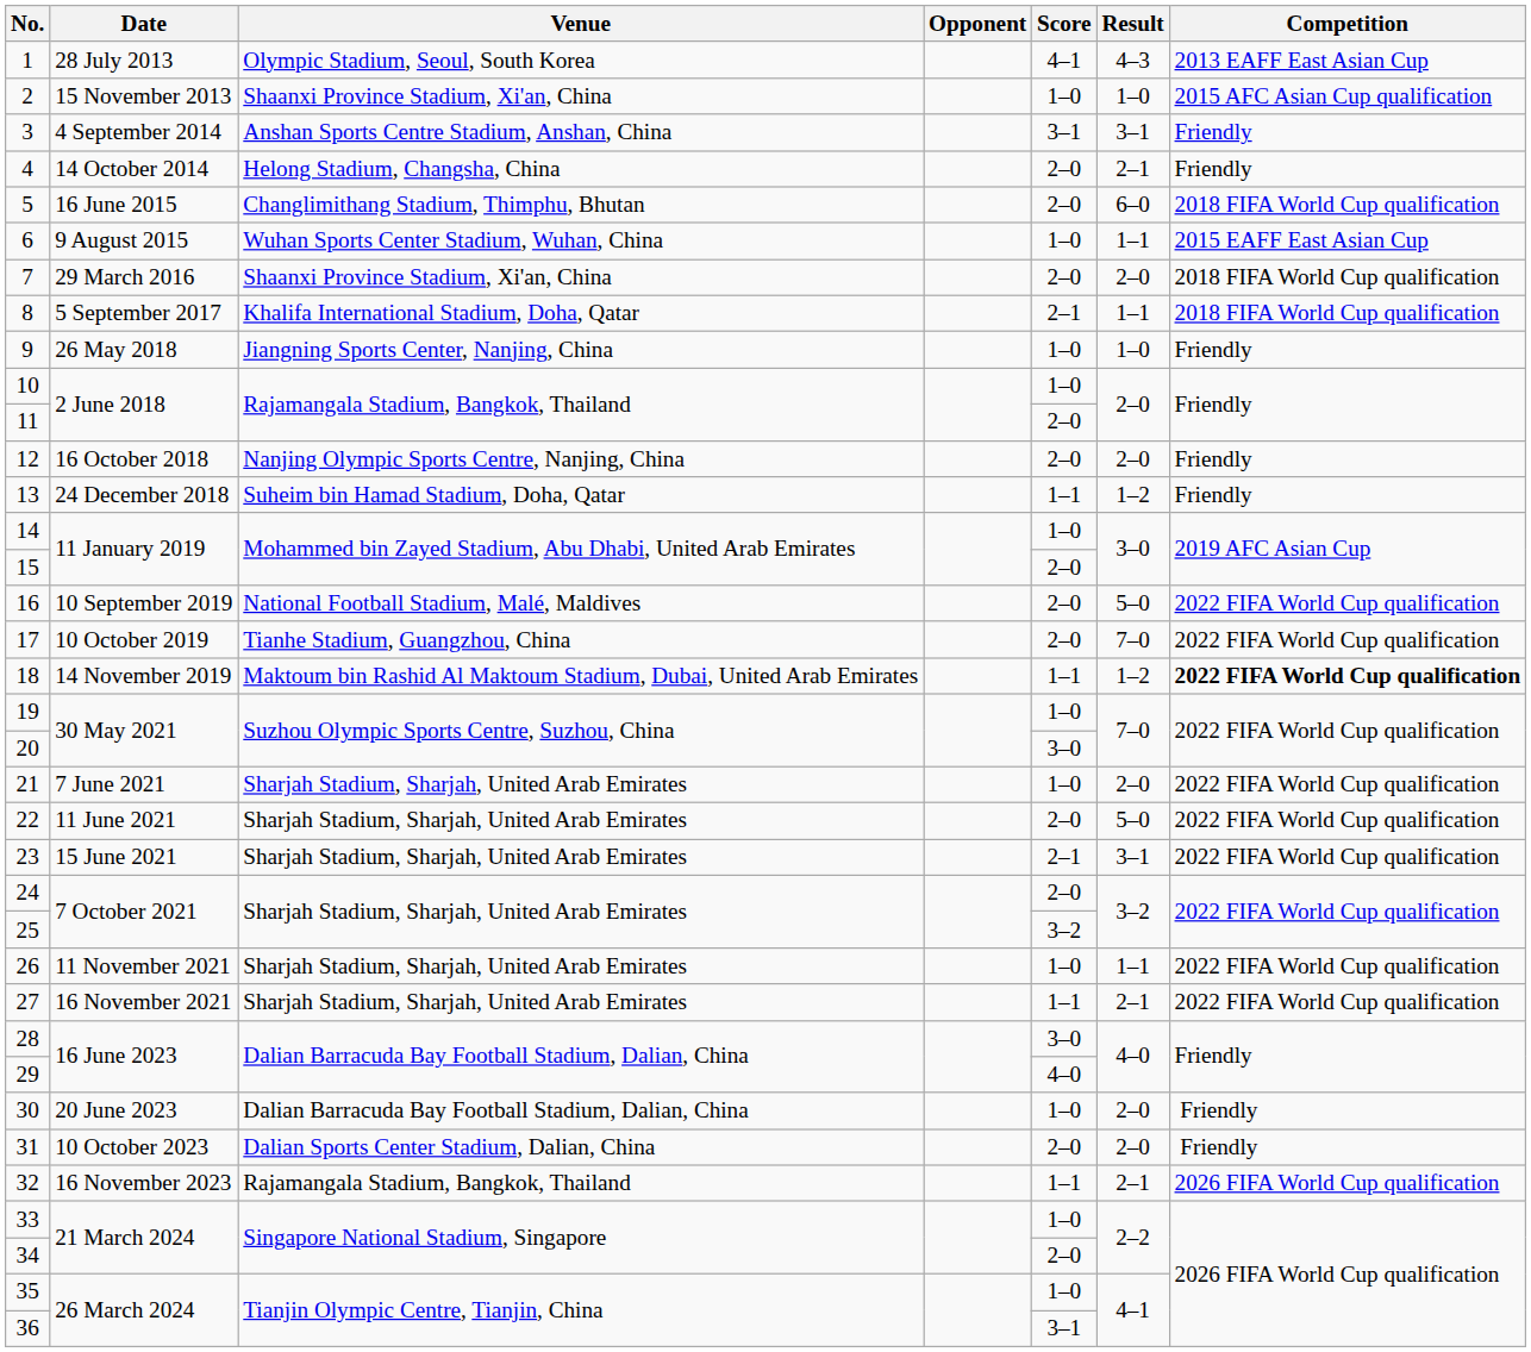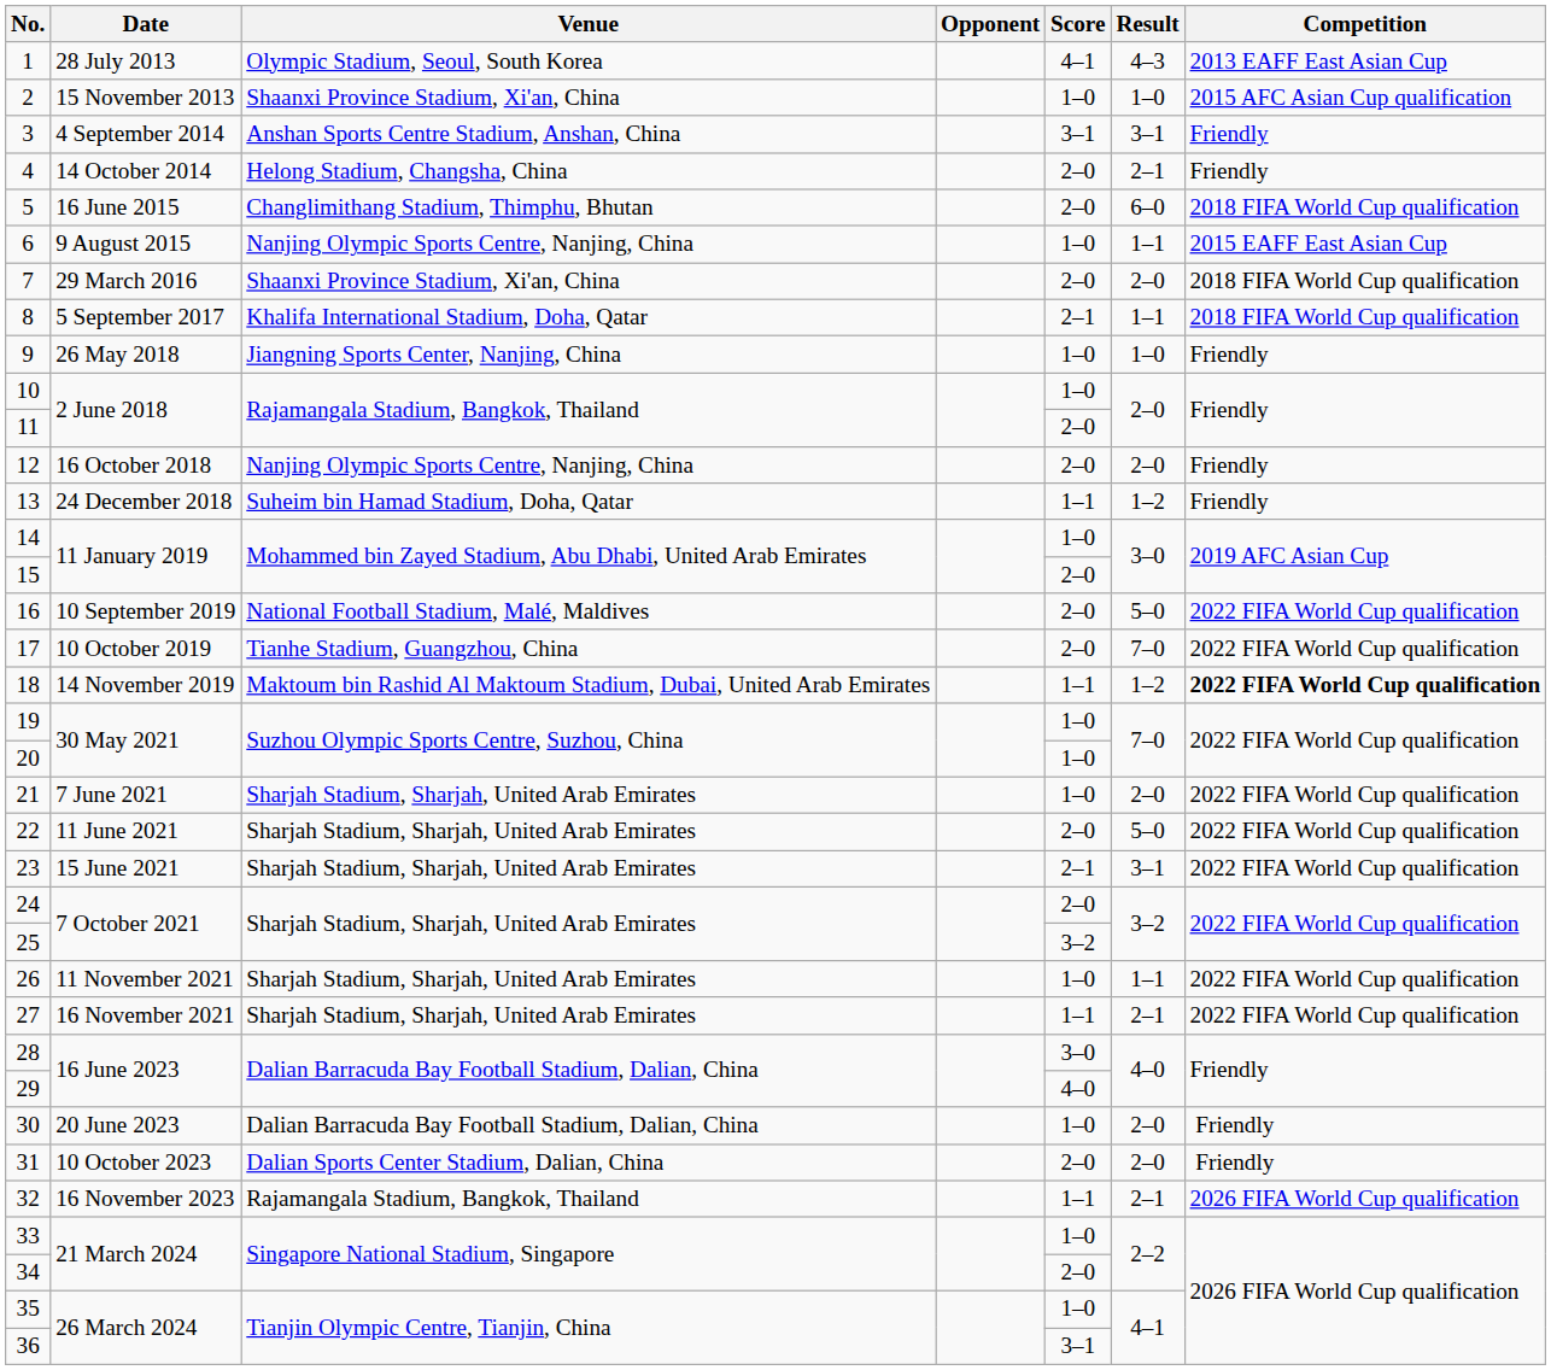 <table class="wikitable sortable">
 <tr>
 <th scope="col">No.</th>
 <th scope="col">Date</th>
 <th scope="col">Venue</th>
 <th scope="col">Opponent</th>
 <th scope="col">Score</th>
 <th scope="col">Result</th>
 <th scope="col">Competition</th>
 </tr>
 <tr>
 <td align="center">1</td>
 <td>28 July 2013</td>
 <td><a href='#'>Olympic Stadium</a>, <a href='#'>Seoul</a>, South Korea</td>
 <td></td>
 <td align="center">4–1</td>
 <td align="center">4–3</td>
 <td><a href='#'>2013 EAFF East Asian Cup</a></td>
 </tr>
 <tr>
 <td align="center">2</td>
 <td>15 November 2013</td>
 <td><a href='#'>Shaanxi Province Stadium</a>, <a href='#'>Xi'an</a>, China</td>
 <td></td>
 <td align="center">1–0</td>
 <td align="center">1–0</td>
 <td><a href='#'>2015 AFC Asian Cup qualification</a></td>
 </tr>
 <tr>
 <td align="center">3</td>
 <td>4 September 2014</td>
 <td><a href='#'>Anshan Sports Centre Stadium</a>, <a href='#'>Anshan</a>, China</td>
 <td></td>
 <td align="center">3–1</td>
 <td align="center">3–1</td>
 <td><a href='#'>Friendly</a></td>
 </tr>
 <tr>
 <td align="center">4</td>
 <td>14 October 2014</td>
 <td><a href='#'>Helong Stadium</a>, <a href='#'>Changsha</a>, China</td>
 <td></td>
 <td align="center">2–0</td>
 <td align="center">2–1</td>
 <td>Friendly</td>
 </tr>
 <tr>
 <td align="center">5</td>
 <td>16 June 2015</td>
 <td><a href='#'>Changlimithang Stadium</a>, <a href='#'>Thimphu</a>, Bhutan</td>
 <td></td>
 <td align="center">2–0</td>
 <td align="center">6–0</td>
 <td><a href='#'>2018 FIFA World Cup qualification</a></td>
 </tr>
 <tr>
 <td align="center">6</td>
 <td>9 August 2015</td>
-<td><a href='#'>Wuhan Sports Center Stadium</a>, <a href='#'>Wuhan</a>, China</td>
+<td><a href='#'>Nanjing Olympic Sports Centre</a>, Nanjing, China</td>
 <td></td>
 <td align="center">1–0</td>
 <td align="center">1–1</td>
 <td><a href='#'>2015 EAFF East Asian Cup</a></td>
 </tr>
 <tr>
 <td align="center">7</td>
 <td>29 March 2016</td>
 <td><a href='#'>Shaanxi Province Stadium</a>, Xi'an, China</td>
 <td></td>
 <td align="center">2–0</td>
 <td align="center">2–0</td>
 <td>2018 FIFA World Cup qualification</td>
 </tr>
 <tr>
 <td align="center">8</td>
 <td>5 September 2017</td>
 <td><a href='#'>Khalifa International Stadium</a>, <a href='#'>Doha</a>, Qatar</td>
 <td></td>
 <td align="center">2–1</td>
 <td align="center">1–1</td>
 <td><a href='#'>2018 FIFA World Cup qualification</a></td>
 </tr>
 <tr>
 <td align="center">9</td>
 <td>26 May 2018</td>
 <td><a href='#'>Jiangning Sports Center</a>, <a href='#'>Nanjing</a>, China</td>
 <td></td>
 <td align="center">1–0</td>
 <td align="center">1–0</td>
 <td>Friendly</td>
 </tr>
 <tr>
 <td align="center">10</td>
 <td rowspan="2">2 June 2018</td>
 <td rowspan="2"><a href='#'>Rajamangala Stadium</a>, <a href='#'>Bangkok</a>, Thailand</td>
 <td rowspan="2"></td>
 <td align="center">1–0</td>
 <td rowspan="2" align="center">2–0</td>
 <td rowspan="2">Friendly</td>
 </tr>
 <tr>
 <td align="center">11</td>
 <td align="center">2–0</td>
 </tr>
 <tr>
 <td align="center">12</td>
 <td>16 October 2018</td>
 <td><a href='#'>Nanjing Olympic Sports Centre</a>, Nanjing, China</td>
 <td></td>
 <td align="center">2–0</td>
 <td align="center">2–0</td>
 <td>Friendly</td>
 </tr>
 <tr>
 <td align="center">13</td>
 <td>24 December 2018</td>
 <td><a href='#'>Suheim bin Hamad Stadium</a>, Doha, Qatar</td>
 <td></td>
 <td align="center">1–1</td>
 <td align="center">1–2</td>
 <td>Friendly</td>
 </tr>
 <tr>
 <td align="center">14</td>
 <td rowspan="2">11 January 2019</td>
 <td rowspan="2"><a href='#'>Mohammed bin Zayed Stadium</a>, <a href='#'>Abu Dhabi</a>, United Arab Emirates</td>
 <td rowspan="2"></td>
 <td align="center">1–0</td>
 <td rowspan="2" align="center">3–0</td>
 <td rowspan="2"><a href='#'>2019 AFC Asian Cup</a></td>
 </tr>
 <tr>
 <td align="center">15</td>
 <td align="center">2–0</td>
 </tr>
 <tr>
 <td align="center">16</td>
 <td>10 September 2019</td>
 <td><a href='#'>National Football Stadium</a>, <a href='#'>Malé</a>, Maldives</td>
 <td></td>
 <td align="center">2–0</td>
 <td align="center">5–0</td>
 <td><a href='#'>2022 FIFA World Cup qualification</a></td>
 </tr>
 <tr>
 <td align="center">17</td>
 <td>10 October 2019</td>
 <td><a href='#'>Tianhe Stadium</a>, <a href='#'>Guangzhou</a>, China</td>
 <td></td>
 <td align="center">2–0</td>
 <td align="center">7–0</td>
 <td>2022 FIFA World Cup qualification</td>
 </tr>
 <tr>
 <td align="center">18</td>
 <td>14 November 2019</td>
 <td><a href='#'>Maktoum bin Rashid Al Maktoum Stadium</a>, <a href='#'>Dubai</a>, United Arab Emirates</td>
 <td></td>
 <td align="center">1–1</td>
 <td align="center">1–2</td>
 <td><strong>2022 FIFA World Cup qualification</strong></td>
 </tr>
 <tr>
 <td align="center">19</td>
 <td rowspan="2">30 May 2021</td>
 <td rowspan="2"><a href='#'>Suzhou Olympic Sports Centre</a>, <a href='#'>Suzhou</a>, China</td>
 <td rowspan="2"></td>
 <td align="center">1–0</td>
 <td rowspan="2" align="center">7–0</td>
 <td rowspan="2">2022 FIFA World Cup qualification</td>
 </tr>
 <tr>
 <td align="center">20</td>
-<td align="center">3–0</td>
+<td align="center">1–0</td>
 </tr>
 <tr>
 <td align="center">21</td>
 <td>7 June 2021</td>
 <td><a href='#'>Sharjah Stadium</a>, <a href='#'>Sharjah</a>, United Arab Emirates</td>
 <td></td>
 <td align="center">1–0</td>
 <td align="center">2–0</td>
 <td>2022 FIFA World Cup qualification</td>
 </tr>
 <tr>
 <td align="center">22</td>
 <td>11 June 2021</td>
 <td>Sharjah Stadium, Sharjah, United Arab Emirates</td>
 <td></td>
 <td align="center">2–0</td>
 <td align="center">5–0</td>
 <td>2022 FIFA World Cup qualification</td>
 </tr>
 <tr>
 <td align="center">23</td>
 <td>15 June 2021</td>
 <td>Sharjah Stadium, Sharjah, United Arab Emirates</td>
 <td></td>
 <td align="center">2–1</td>
 <td align="center">3–1</td>
 <td>2022 FIFA World Cup qualification</td>
 </tr>
 <tr>
 <td align="center">24</td>
 <td rowspan="2">7 October 2021</td>
 <td rowspan="2">Sharjah Stadium, Sharjah, United Arab Emirates</td>
 <td rowspan="2"></td>
 <td align="center">2–0</td>
 <td rowspan="2" align="center">3–2</td>
 <td rowspan="2"><a href='#'>2022 FIFA World Cup qualification</a></td>
 </tr>
 <tr>
 <td align="center">25</td>
 <td align="center">3–2</td>
 </tr>
 <tr>
 <td align="center">26</td>
 <td>11 November 2021</td>
 <td>Sharjah Stadium, Sharjah, United Arab Emirates</td>
 <td></td>
 <td align="center">1–0</td>
 <td align="center">1–1</td>
 <td>2022 FIFA World Cup qualification</td>
 </tr>
 <tr>
 <td align="center">27</td>
 <td>16 November 2021</td>
 <td>Sharjah Stadium, Sharjah, United Arab Emirates</td>
 <td></td>
 <td align="center">1–1</td>
 <td align="center">2–1</td>
 <td>2022 FIFA World Cup qualification</td>
 </tr>
 <tr>
 <td align="center">28</td>
 <td rowspan="2">16 June 2023</td>
 <td rowspan="2"><a href='#'>Dalian Barracuda Bay Football Stadium</a>, <a href='#'>Dalian</a>, China</td>
 <td rowspan="2"></td>
 <td align="center">3–0</td>
 <td rowspan="2" align="center">4–0</td>
 <td rowspan="2">Friendly</td>
 </tr>
 <tr>
 <td align="center">29</td>
 <td align="center">4–0</td>
 </tr>
 <tr>
 <td align="center">30</td>
 <td>20 June 2023</td>
 <td>Dalian Barracuda Bay Football Stadium, Dalian, China</td>
 <td></td>
 <td align="center">1–0</td>
 <td align="center">2–0</td>
 <td> Friendly</td>
 </tr>
 <tr>
 <td align="center">31</td>
 <td>10 October 2023</td>
 <td><a href='#'>Dalian Sports Center Stadium</a>, Dalian, China</td>
 <td></td>
 <td align="center">2–0</td>
 <td align="center">2–0</td>
 <td> Friendly</td>
 </tr>
 <tr>
 <td align="center">32</td>
 <td>16 November 2023</td>
 <td>Rajamangala Stadium, Bangkok, Thailand</td>
 <td></td>
 <td align="center">1–1</td>
 <td align="center">2–1</td>
 <td><a href='#'>2026 FIFA World Cup qualification</a></td>
 </tr>
 <tr>
 <td align="center">33</td>
 <td rowspan="2">21 March 2024</td>
 <td rowspan="2"><a href='#'>Singapore National Stadium</a>, Singapore</td>
 <td rowspan="2"></td>
 <td align="center">1–0</td>
 <td rowspan="2" align="center">2–2</td>
 <td rowspan="4">2026 FIFA World Cup qualification</td>
 </tr>
 <tr>
 <td align="center">34</td>
 <td align="center">2–0</td>
 </tr>
 <tr>
 <td align="center">35</td>
 <td rowspan="2">26 March 2024</td>
 <td rowspan="2"><a href='#'>Tianjin Olympic Centre</a>, <a href='#'>Tianjin</a>, China</td>
 <td rowspan="2"></td>
 <td align="center">1–0</td>
 <td rowspan="2" align="center">4–1</td>
 </tr>
 <tr>
 <td align="center">36</td>
 <td align="center">3–1</td>
 </tr>
 </table>
